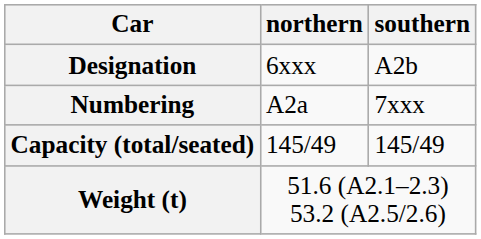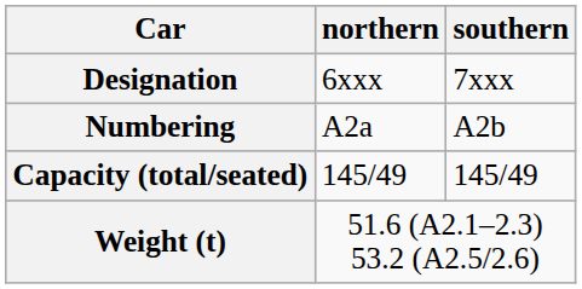 <table class="wikitable">
 <tr>
 <th>Car</th>
 <th>northern</th>
 <th>southern</th>
 </tr>
 <tr>
 <th>Designation</th>
 <td>6xxx</td>
-<td>A2b</td>
+<td>7xxx</td>
 </tr>
 <tr>
 <th>Numbering</th>
 <td>A2a</td>
-<td>7xxx</td>
+<td>A2b</td>
 </tr>
 <tr>
 <th>Capacity (total/seated)</th>
 <td>145/49</td>
 <td>145/49</td>
 </tr>
 <tr>
 <th>Weight (t)</th>
 <td colspan="2" style="text-align: center;">51.6  (A2.1–2.3) <br> 53.2  (A2.5/2.6)</td>
 </tr>
 </table>
